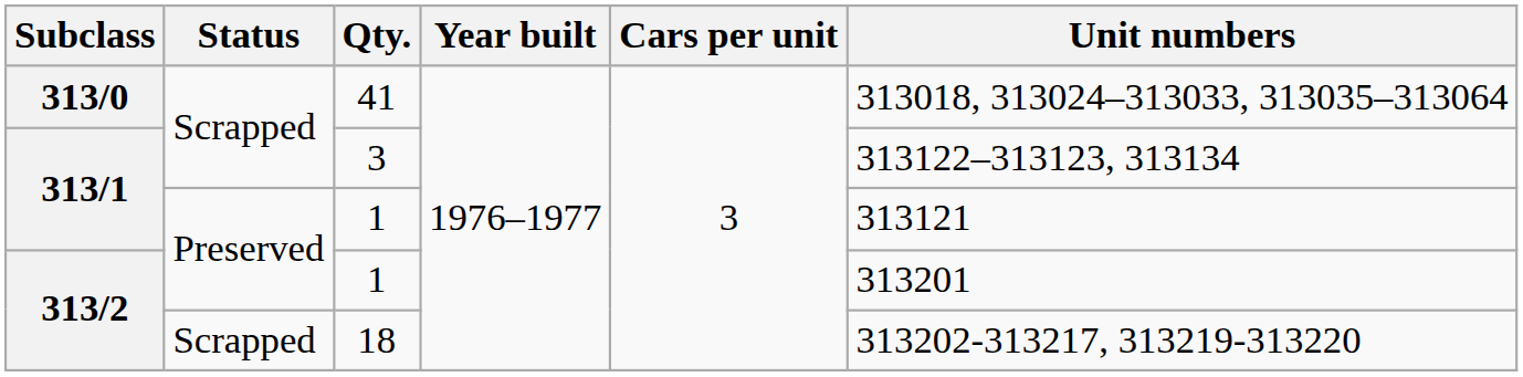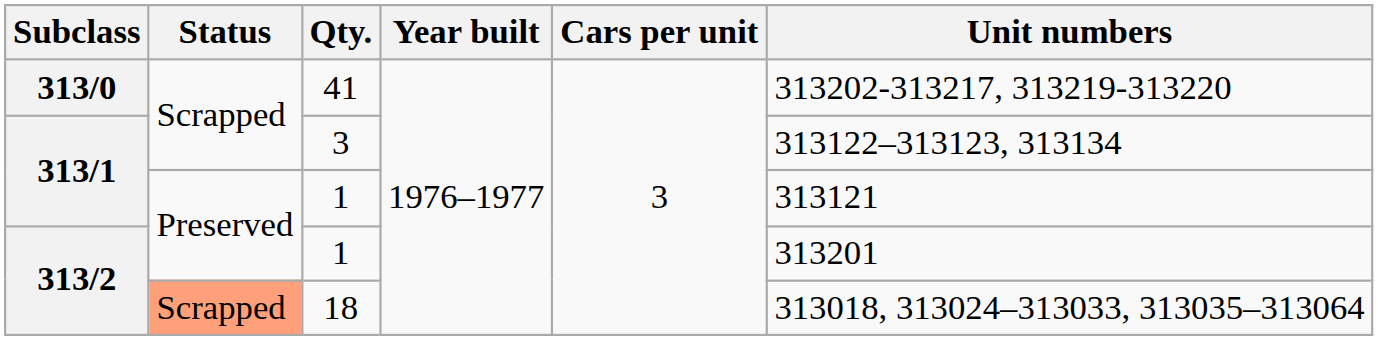 <table class="wikitable">
 <tr>
 <th>Subclass</th>
 <th>Status</th>
 <th>Qty.</th>
 <th>Year built</th>
 <th>Cars per unit</th>
 <th>Unit numbers</th>
 </tr>
 <tr>
 <th>313/0</th>
 <td rowspan="2">Scrapped</td>
 <td align=center>41</td>
 <td rowspan="6" align="center">1976–1977</td>
 <td rowspan="6" align="center">3</td>
-<td>313018, 313024–313033, 313035–313064</td>
+<td>313202-313217, 313219-313220</td>
 </tr>
 <tr>
 <th rowspan="2">313/1</th>
 <td align="center">3</td>
 <td>313122–313123, 313134</td>
 </tr>
 <tr>
 <td rowspan="2">Preserved</td>
 <td align=center>1</td>
 <td>313121</td>
 </tr>
 <tr>
 <th rowspan="3">313/2</th>
 <td align=center>1</td>
 <td>313201</td>
 </tr>
 <tr>
-<td>Scrapped</td>
+<td style="background: lightsalmon;">Scrapped</td>
 <td align=center>18</td>
-<td>313202-313217, 313219-313220</td>
+<td>313018, 313024–313033, 313035–313064</td>
 </tr>
 </table>
